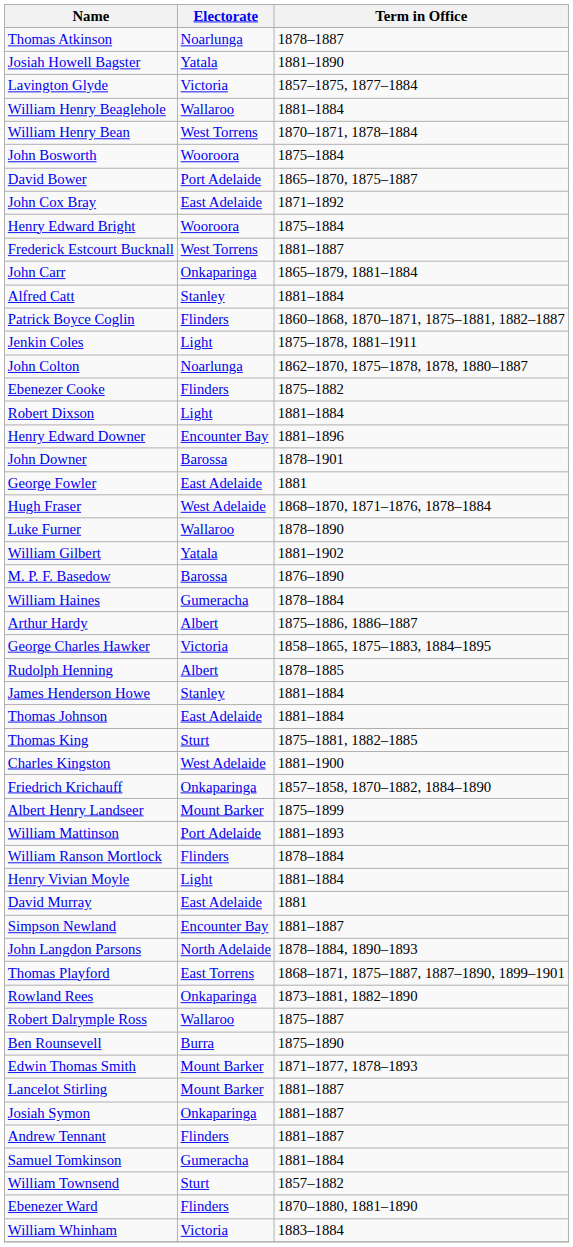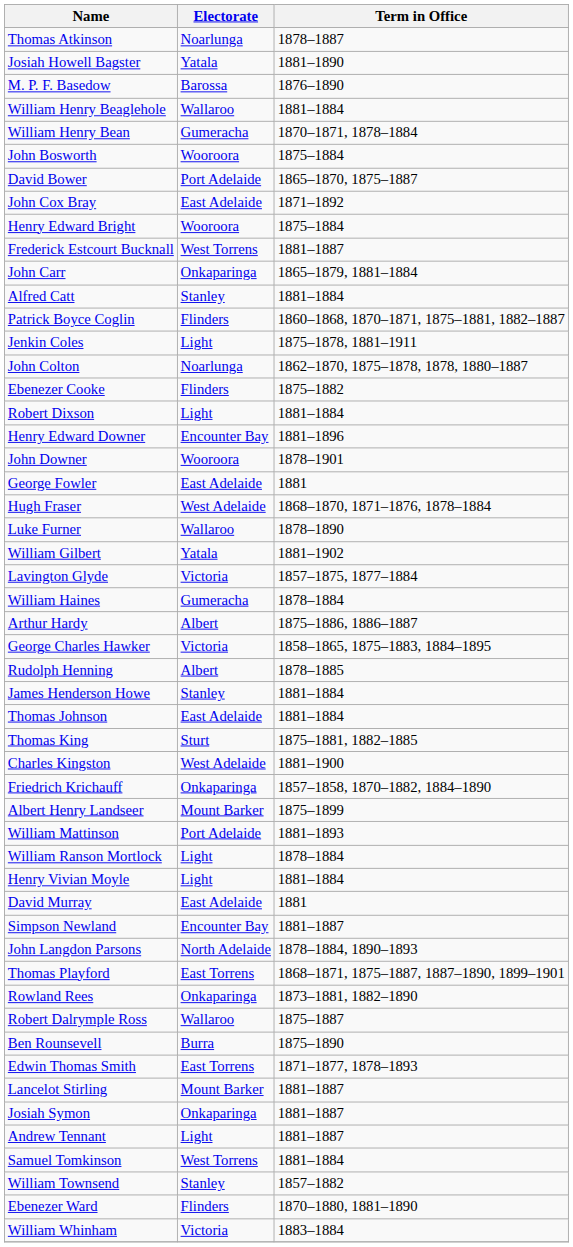 <table class="wikitable sortable">
 <tr>
 <th><strong>Name</strong></th>
 <th><strong><a href='#'>Electorate</a></strong></th>
 <th><strong>Term in Office</strong></th>
 </tr>
 <tr>
 <td><a href='#'>Thomas Atkinson</a></td>
 <td><a href='#'>Noarlunga</a></td>
 <td>1878–1887</td>
 </tr>
 <tr>
 <td><a href='#'>Josiah Howell Bagster</a> </td>
 <td><a href='#'>Yatala</a></td>
 <td>1881–1890</td>
 </tr>
 <tr>
-<td><a href='#'>Lavington Glyde</a></td>
-<td><a href='#'>Victoria</a></td>
-<td>1857–1875, 1877–1884</td>
+<td><a href='#'>M. P. F. Basedow</a></td>
+<td><a href='#'>Barossa</a></td>
+<td>1876–1890</td>
 </tr>
 <tr>
 <td><a href='#'>William Henry Beaglehole</a></td>
 <td><a href='#'>Wallaroo</a></td>
 <td>1881–1884</td>
 </tr>
 <tr>
 <td><a href='#'>William Henry Bean</a></td>
-<td><a href='#'>West Torrens</a></td>
+<td><a href='#'>Gumeracha</a></td>
 <td>1870–1871, 1878–1884</td>
 </tr>
 <tr>
 <td><a href='#'>John Bosworth</a></td>
 <td><a href='#'>Wooroora</a></td>
 <td>1875–1884</td>
 </tr>
 <tr>
 <td><a href='#'>David Bower</a></td>
 <td><a href='#'>Port Adelaide</a></td>
 <td>1865–1870, 1875–1887</td>
 </tr>
 <tr>
 <td><a href='#'>John Cox Bray</a></td>
 <td><a href='#'>East Adelaide</a></td>
 <td>1871–1892</td>
 </tr>
 <tr>
 <td><a href='#'>Henry Edward Bright</a></td>
 <td><a href='#'>Wooroora</a></td>
 <td>1875–1884</td>
 </tr>
 <tr>
 <td><a href='#'>Frederick Estcourt Bucknall</a></td>
 <td><a href='#'>West Torrens</a></td>
 <td>1881–1887</td>
 </tr>
 <tr>
 <td><a href='#'>John Carr</a></td>
 <td><a href='#'>Onkaparinga</a></td>
 <td>1865–1879, 1881–1884</td>
 </tr>
 <tr>
 <td><a href='#'>Alfred Catt</a></td>
 <td><a href='#'>Stanley</a></td>
 <td>1881–1884</td>
 </tr>
 <tr>
 <td><a href='#'>Patrick Boyce Coglin</a> </td>
 <td><a href='#'>Flinders</a></td>
 <td>1860–1868, 1870–1871, 1875–1881, 1882–1887</td>
 </tr>
 <tr>
 <td><a href='#'>Jenkin Coles</a></td>
 <td><a href='#'>Light</a></td>
 <td>1875–1878, 1881–1911</td>
 </tr>
 <tr>
 <td><a href='#'>John Colton</a></td>
 <td><a href='#'>Noarlunga</a></td>
 <td>1862–1870, 1875–1878, 1878, 1880–1887</td>
 </tr>
 <tr>
 <td><a href='#'>Ebenezer Cooke</a> </td>
 <td><a href='#'>Flinders</a></td>
 <td>1875–1882</td>
 </tr>
 <tr>
 <td><a href='#'>Robert Dixson</a></td>
 <td><a href='#'>Light</a></td>
 <td>1881–1884</td>
 </tr>
 <tr>
 <td><a href='#'>Henry Edward Downer</a></td>
 <td><a href='#'>Encounter Bay</a></td>
 <td>1881–1896</td>
 </tr>
 <tr>
 <td><a href='#'>John Downer</a></td>
-<td><a href='#'>Barossa</a></td>
+<td><a href='#'>Wooroora</a></td>
 <td>1878–1901</td>
 </tr>
 <tr>
 <td><a href='#'>George Fowler</a> </td>
 <td><a href='#'>East Adelaide</a></td>
 <td>1881</td>
 </tr>
 <tr>
 <td><a href='#'>Hugh Fraser</a></td>
 <td><a href='#'>West Adelaide</a></td>
 <td>1868–1870, 1871–1876, 1878–1884</td>
 </tr>
 <tr>
 <td><a href='#'>Luke Furner</a></td>
 <td><a href='#'>Wallaroo</a></td>
 <td>1878–1890</td>
 </tr>
 <tr>
 <td><a href='#'>William Gilbert</a></td>
 <td><a href='#'>Yatala</a></td>
 <td>1881–1902</td>
 </tr>
 <tr>
-<td><a href='#'>M. P. F. Basedow</a></td>
-<td><a href='#'>Barossa</a></td>
-<td>1876–1890</td>
+<td><a href='#'>Lavington Glyde</a></td>
+<td><a href='#'>Victoria</a></td>
+<td>1857–1875, 1877–1884</td>
 </tr>
 <tr>
 <td><a href='#'>William Haines</a></td>
 <td><a href='#'>Gumeracha</a></td>
 <td>1878–1884</td>
 </tr>
 <tr>
 <td><a href='#'>Arthur Hardy</a></td>
 <td><a href='#'>Albert</a></td>
 <td>1875–1886, 1886–1887</td>
 </tr>
 <tr>
 <td><a href='#'>George Charles Hawker</a> </td>
 <td><a href='#'>Victoria</a></td>
 <td>1858–1865, 1875–1883, 1884–1895</td>
 </tr>
 <tr>
 <td><a href='#'>Rudolph Henning</a></td>
 <td><a href='#'>Albert</a></td>
 <td>1878–1885</td>
 </tr>
 <tr>
 <td><a href='#'>James Henderson Howe</a></td>
 <td><a href='#'>Stanley</a></td>
 <td>1881–1884</td>
 </tr>
 <tr>
 <td><a href='#'>Thomas Johnson</a> </td>
 <td><a href='#'>East Adelaide</a></td>
 <td>1881–1884</td>
 </tr>
 <tr>
 <td><a href='#'>Thomas King</a> </td>
 <td><a href='#'>Sturt</a></td>
 <td>1875–1881, 1882–1885</td>
 </tr>
 <tr>
 <td><a href='#'>Charles Kingston</a></td>
 <td><a href='#'>West Adelaide</a></td>
 <td>1881–1900</td>
 </tr>
 <tr>
 <td><a href='#'>Friedrich Krichauff</a> </td>
 <td><a href='#'>Onkaparinga</a></td>
 <td>1857–1858, 1870–1882, 1884–1890</td>
 </tr>
 <tr>
 <td><a href='#'>Albert Henry Landseer</a></td>
 <td><a href='#'>Mount Barker</a></td>
 <td>1875–1899</td>
 </tr>
 <tr>
 <td><a href='#'>William Mattinson</a></td>
 <td><a href='#'>Port Adelaide</a></td>
 <td>1881–1893</td>
 </tr>
 <tr>
 <td><a href='#'>William Ranson Mortlock</a></td>
-<td><a href='#'>Flinders</a></td>
+<td><a href='#'>Light</a></td>
 <td>1878–1884</td>
 </tr>
 <tr>
 <td><a href='#'>Henry Vivian Moyle</a></td>
 <td><a href='#'>Light</a></td>
 <td>1881–1884</td>
 </tr>
 <tr>
 <td><a href='#'>David Murray</a> </td>
 <td><a href='#'>East Adelaide</a></td>
 <td>1881</td>
 </tr>
 <tr>
 <td><a href='#'>Simpson Newland</a></td>
 <td><a href='#'>Encounter Bay</a></td>
 <td>1881–1887</td>
 </tr>
 <tr>
 <td><a href='#'>John Langdon Parsons</a></td>
 <td><a href='#'>North Adelaide</a></td>
 <td>1878–1884, 1890–1893</td>
 </tr>
 <tr>
 <td><a href='#'>Thomas Playford</a></td>
 <td><a href='#'>East Torrens</a></td>
 <td>1868–1871, 1875–1887, 1887–1890, 1899–1901</td>
 </tr>
 <tr>
 <td><a href='#'>Rowland Rees</a> </td>
 <td><a href='#'>Onkaparinga</a></td>
 <td>1873–1881, 1882–1890</td>
 </tr>
 <tr>
 <td><a href='#'>Robert Dalrymple Ross</a></td>
 <td><a href='#'>Wallaroo</a></td>
 <td>1875–1887</td>
 </tr>
 <tr>
 <td><a href='#'>Ben Rounsevell</a></td>
 <td><a href='#'>Burra</a></td>
 <td>1875–1890</td>
 </tr>
 <tr>
 <td><a href='#'>Edwin Thomas Smith</a></td>
-<td><a href='#'>Mount Barker</a></td>
+<td><a href='#'>East Torrens</a></td>
 <td>1871–1877, 1878–1893</td>
 </tr>
 <tr>
 <td><a href='#'>Lancelot Stirling</a></td>
 <td><a href='#'>Mount Barker</a></td>
 <td>1881–1887</td>
 </tr>
 <tr>
 <td><a href='#'>Josiah Symon</a></td>
 <td><a href='#'>Onkaparinga</a></td>
 <td>1881–1887</td>
 </tr>
 <tr>
 <td><a href='#'>Andrew Tennant</a></td>
-<td><a href='#'>Flinders</a></td>
+<td><a href='#'>Light</a></td>
 <td>1881–1887</td>
 </tr>
 <tr>
 <td><a href='#'>Samuel Tomkinson</a></td>
-<td><a href='#'>Gumeracha</a></td>
+<td><a href='#'>West Torrens</a></td>
 <td>1881–1884</td>
 </tr>
 <tr>
 <td><a href='#'>William Townsend</a> </td>
-<td><a href='#'>Sturt</a></td>
+<td><a href='#'>Stanley</a></td>
 <td>1857–1882</td>
 </tr>
 <tr>
 <td><a href='#'>Ebenezer Ward</a></td>
 <td><a href='#'>Flinders</a></td>
 <td>1870–1880, 1881–1890</td>
 </tr>
 <tr>
 <td><a href='#'>William Whinham</a> </td>
 <td><a href='#'>Victoria</a></td>
 <td>1883–1884</td>
 </tr>
 <tr>
 </tr>
 </table>
